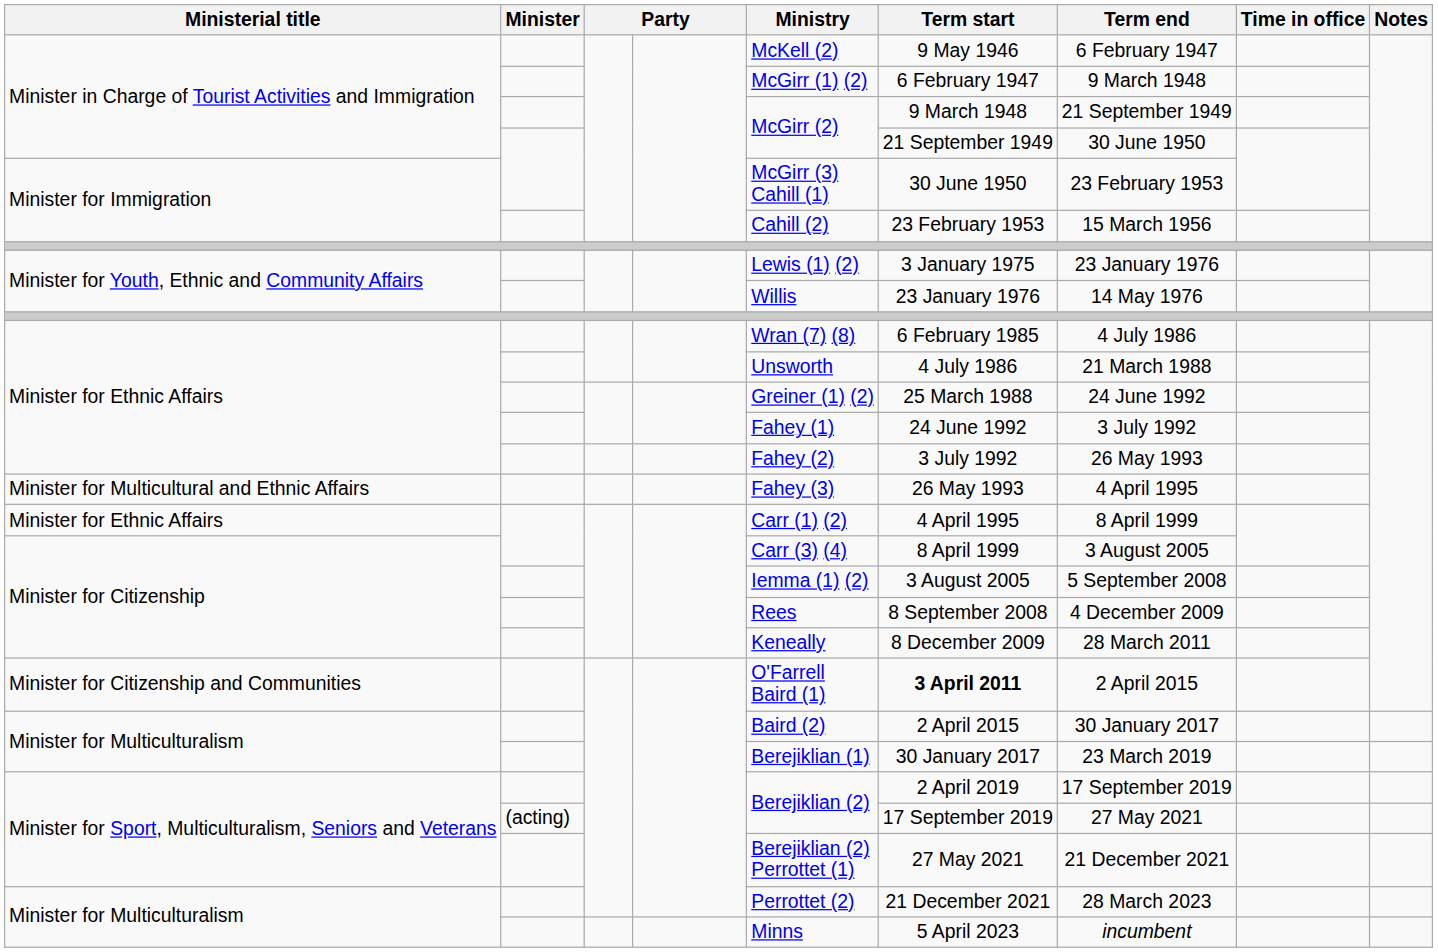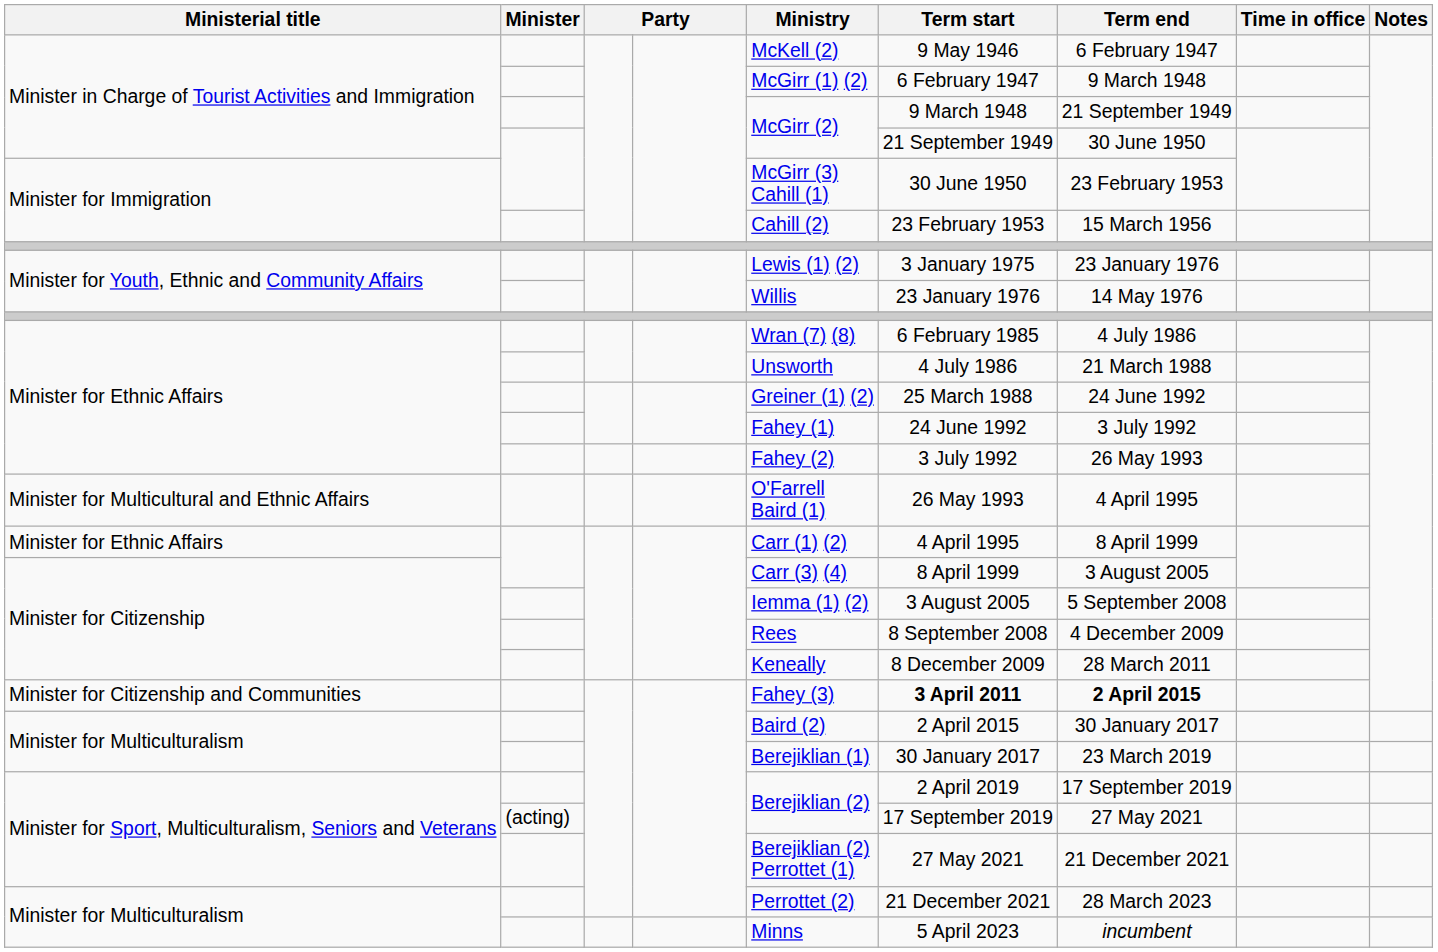 <table class="wikitable sortable">
 <tr>
 <th>Ministerial title</th>
 <th>Minister</th>
 <th colspan=2>Party</th>
 <th>Ministry</th>
 <th>Term start</th>
 <th>Term end</th>
 <th>Time in office</th>
 <th class="unsortable">Notes</th>
 </tr>
 <tr>
 <td rowspan=4>Minister in Charge of <a href='#'>Tourist Activities</a> and Immigration</td>
 <td></td>
 <td rowspan=6 > </td>
 <td rowspan=6 width=8%></td>
 <td><a href='#'>McKell (2)</a></td>
 <td align=center>9 May 1946</td>
 <td align=center>6 February 1947</td>
 <td align=right></td>
 </tr>
 <tr>
 <td></td>
 <td><a href='#'>McGirr (1)</a> <a href='#'>(2)</a></td>
 <td align=center>6 February 1947</td>
 <td align=center>9 March 1948</td>
 <td align=right></td>
 </tr>
 <tr>
 <td></td>
 <td rowspan=2><a href='#'>McGirr (2)</a></td>
 <td align=center>9 March 1948</td>
 <td align=center>21 September 1949</td>
 <td align=right></td>
 </tr>
 <tr>
 <td rowspan=2></td>
 <td align=center>21 September 1949</td>
 <td align=center>30 June 1950</td>
 <td rowspan=2 align=right></td>
 </tr>
 <tr>
 <td rowspan=2>Minister for Immigration</td>
 <td><a href='#'>McGirr (3)</a><br><a href='#'>Cahill (1)</a></td>
 <td align=center>30 June 1950</td>
 <td align=center>23 February 1953</td>
 </tr>
 <tr>
 <td></td>
 <td><a href='#'>Cahill (2)</a></td>
 <td align=center>23 February 1953</td>
 <td align=center>15 March 1956</td>
 <td align=right></td>
 </tr>
 <tr>
 <th colspan=9 style="background: #cccccc;"></th>
 </tr>
 <tr>
 <td rowspan=2>Minister for <a href='#'>Youth</a>, Ethnic and <a href='#'>Community Affairs</a></td>
 <td></td>
 <td rowspan=2 > </td>
 <td rowspan=2></td>
 <td><a href='#'>Lewis (1)</a> <a href='#'>(2)</a></td>
 <td align=center>3 January 1975</td>
 <td align=center>23 January 1976</td>
 <td align=right></td>
 </tr>
 <tr>
 <td></td>
 <td><a href='#'>Willis</a></td>
 <td align=center>23 January 1976</td>
 <td align=center>14 May 1976</td>
 <td align=right></td>
 </tr>
 <tr>
 <th colspan=9 style="background: #cccccc;"></th>
 </tr>
 <tr>
 <td rowspan=5>Minister for Ethnic Affairs</td>
 <td></td>
 <td rowspan=2 > </td>
 <td rowspan=2></td>
 <td><a href='#'>Wran (7)</a> <a href='#'>(8)</a></td>
 <td align=center>6 February 1985</td>
 <td align=center>4 July 1986</td>
 <td align=right></td>
 </tr>
 <tr>
 <td></td>
 <td><a href='#'>Unsworth</a></td>
 <td align=center>4 July 1986</td>
 <td align=center>21 March 1988</td>
 <td align=right></td>
 </tr>
 <tr>
 <td></td>
 <td rowspan=2 > </td>
 <td rowspan=2></td>
 <td><a href='#'>Greiner (1)</a> <a href='#'>(2)</a></td>
 <td align=center>25 March 1988</td>
 <td align=center>24 June 1992</td>
 <td align=right></td>
 </tr>
 <tr>
 <td></td>
 <td><a href='#'>Fahey (1)</a></td>
 <td align=center>24 June 1992</td>
 <td align=center>3 July 1992</td>
 <td align=right></td>
 </tr>
 <tr>
 <td></td>
 <td> </td>
 <td></td>
 <td><a href='#'>Fahey (2)</a></td>
 <td align=center>3 July 1992</td>
 <td align=center>26 May 1993</td>
 <td align=right></td>
 </tr>
 <tr>
 <td>Minister for Multicultural and Ethnic Affairs</td>
 <td></td>
 <td> </td>
 <td></td>
-<td><a href='#'>Fahey (3)</a></td>
+<td><a href='#'>O'Farrell</a><br><a href='#'>Baird (1)</a></td>
 <td align=center>26 May 1993</td>
 <td align=center>4 April 1995</td>
 <td align=right></td>
 </tr>
 <tr>
 <td>Minister for Ethnic Affairs</td>
 <td rowspan=2></td>
 <td rowspan=5 > </td>
 <td rowspan=5></td>
 <td><a href='#'>Carr (1)</a> <a href='#'>(2)</a></td>
 <td align=center>4 April 1995</td>
 <td align=center>8 April 1999</td>
 <td rowspan=2 align=right><strong></strong></td>
 </tr>
 <tr>
 <td rowspan=4>Minister for Citizenship</td>
 <td><a href='#'>Carr (3)</a> <a href='#'>(4)</a></td>
 <td align=center>8 April 1999</td>
 <td align=center>3 August 2005</td>
 </tr>
 <tr>
 <td></td>
 <td><a href='#'>Iemma (1)</a> <a href='#'>(2)</a></td>
 <td align=center>3 August 2005</td>
 <td align=center>5 September 2008</td>
 <td align=right></td>
 </tr>
 <tr>
 <td></td>
 <td><a href='#'>Rees</a></td>
 <td align=center>8 September 2008</td>
 <td align=center>4 December 2009</td>
 <td align=right></td>
 </tr>
 <tr>
 <td></td>
 <td><a href='#'>Keneally</a></td>
 <td align=center>8 December 2009</td>
 <td align=center>28 March 2011</td>
 <td align=right></td>
 </tr>
 <tr>
 <td>Minister for Citizenship and Communities</td>
 <td></td>
 <td rowspan=7 > </td>
 <td rowspan=7></td>
-<td><a href='#'>O'Farrell</a><br><a href='#'>Baird (1)</a></td>
+<td><a href='#'>Fahey (3)</a></td>
 <td align=center><strong>3 April 2011</strong></td>
-<td align=center>2 April 2015</td>
+<td align=center><strong>2 April 2015</strong></td>
 <td align=right></td>
 </tr>
 <tr>
 <td rowspan=2>Minister for Multiculturalism</td>
 <td></td>
 <td><a href='#'>Baird (2)</a></td>
 <td align=center>2 April 2015</td>
 <td align=center>30 January 2017</td>
 <td align=right></td>
 <td></td>
 </tr>
 <tr>
 <td></td>
 <td><a href='#'>Berejiklian (1)</a></td>
 <td align=center>30 January 2017</td>
 <td align=center>23 March 2019</td>
 <td align=right></td>
 <td></td>
 </tr>
 <tr>
 <td rowspan=3>Minister for <a href='#'>Sport</a>, Multiculturalism, <a href='#'>Seniors</a> and <a href='#'>Veterans</a></td>
 <td></td>
 <td rowspan=2><a href='#'>Berejiklian (2)</a></td>
 <td align=center>2 April 2019</td>
 <td align=center>17 September 2019</td>
 <td align=right></td>
 <td></td>
 </tr>
 <tr>
 <td> (acting)</td>
 <td align=center>17 September 2019</td>
 <td align=center>27 May 2021</td>
 <td align=right></td>
 <td></td>
 </tr>
 <tr>
 <td></td>
 <td><a href='#'>Berejiklian (2)</a><br><a href='#'>Perrottet (1)</a></td>
 <td align=center>27 May 2021</td>
 <td align=center>21 December 2021</td>
 <td align=right></td>
 <td></td>
 </tr>
 <tr>
 <td rowspan="2">Minister for Multiculturalism</td>
 <td></td>
 <td><a href='#'>Perrottet (2)</a></td>
 <td align=center>21 December 2021</td>
 <td align=center>28 March 2023</td>
 <td align=right></td>
 <td></td>
 </tr>
 <tr>
 <td></td>
 <td> </td>
 <td></td>
 <td><a href='#'>Minns</a></td>
 <td align=center>5 April 2023</td>
 <td align=center><em>incumbent</em></td>
 <td align=right></td>
 <td></td>
 </tr>
 </table>
